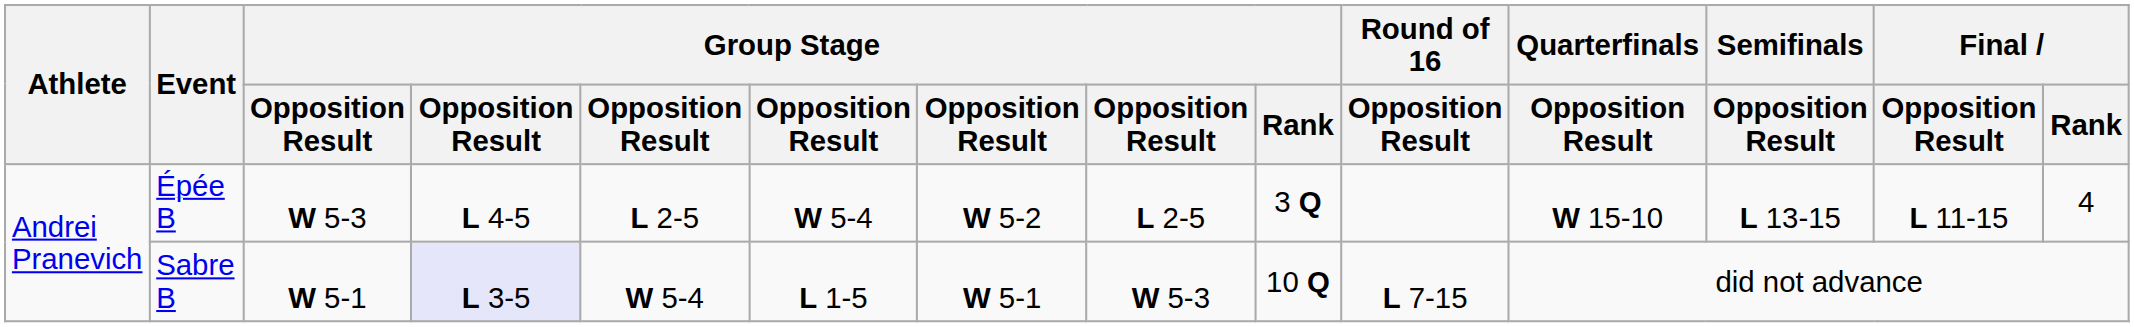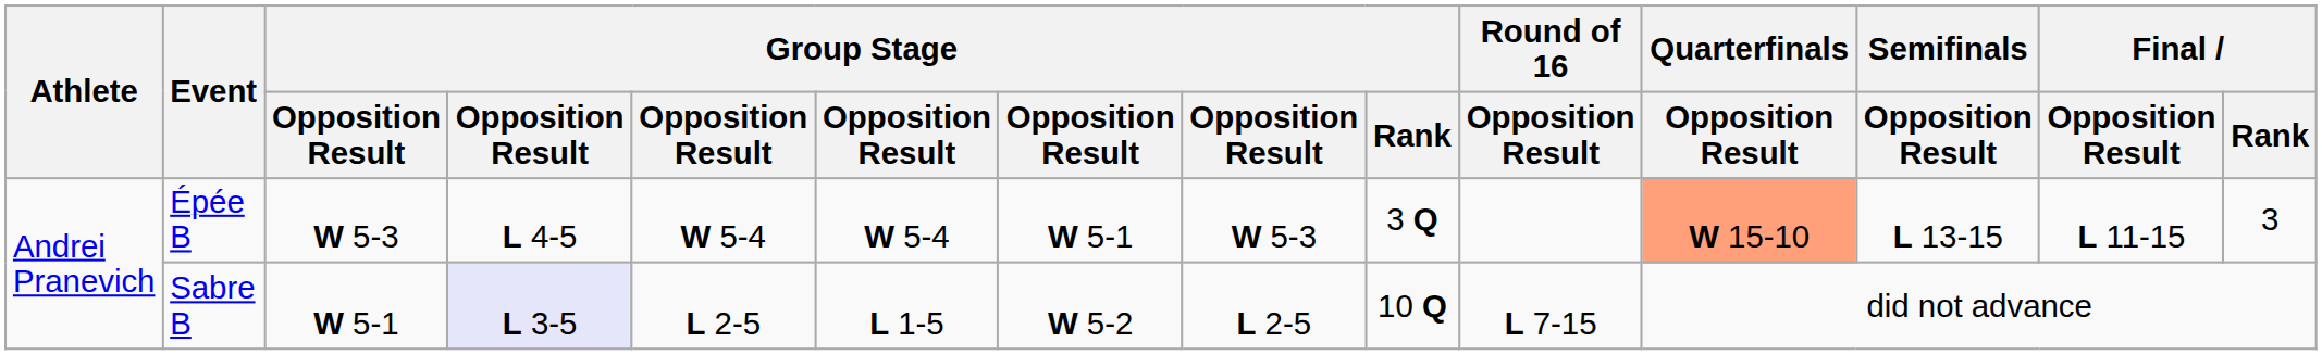 <table class=wikitable style="font-size:90%">
 <tr>
 <th rowspan="2">Athlete</th>
 <th rowspan="2">Event</th>
 <th colspan="7">Group Stage</th>
 <th>Round of 16</th>
 <th>Quarterfinals</th>
 <th>Semifinals</th>
 <th colspan="2">Final / </th>
 </tr>
 <tr>
 <th>Opposition<br>Result</th>
 <th>Opposition<br>Result</th>
 <th>Opposition<br>Result</th>
 <th>Opposition<br>Result</th>
 <th>Opposition<br>Result</th>
 <th>Opposition<br>Result</th>
 <th>Rank</th>
 <th>Opposition<br>Result</th>
 <th>Opposition<br>Result</th>
 <th>Opposition<br>Result</th>
 <th>Opposition<br>Result</th>
 <th>Rank</th>
 </tr>
 <tr align=center>
 <td align=left rowspan=2><a href='#'>Andrei Pranevich</a></td>
 <td align=left><a href='#'>Épée B</a></td>
 <td><br><strong>W</strong> 5-3</td>
 <td><br><strong>L</strong> 4-5</td>
-<td><br><strong>L</strong> 2-5</td>
 <td><br><strong>W</strong> 5-4</td>
-<td><br><strong>W</strong> 5-2</td>
-<td><br><strong>L</strong> 2-5</td>
+<td><br><strong>W</strong> 5-4</td>
+<td><br><strong>W</strong> 5-1</td>
+<td><br><strong>W</strong> 5-3</td>
 <td>3 <strong>Q</strong></td>
 <td></td>
-<td><br><strong>W</strong> 15-10</td>
+<td style="background: lightsalmon;"><br><strong>W</strong> 15-10</td>
 <td><br><strong>L</strong> 13-15</td>
 <td><br><strong>L</strong> 11-15</td>
-<td>4</td>
+<td>3</td>
 </tr>
 <tr align=center>
 <td align=left><a href='#'>Sabre B</a></td>
 <td><br><strong>W</strong> 5-1</td>
 <td style="background: lavender;"><br><strong>L</strong> 3-5</td>
-<td><br><strong>W</strong> 5-4</td>
+<td><br><strong>L</strong> 2-5</td>
 <td><br><strong>L</strong> 1-5</td>
-<td><br><strong>W</strong> 5-1</td>
-<td><br><strong>W</strong> 5-3</td>
+<td><br><strong>W</strong> 5-2</td>
+<td><br><strong>L</strong> 2-5</td>
 <td>10 <strong>Q</strong></td>
 <td><br><strong>L</strong> 7-15</td>
 <td colspan=4>did not advance</td>
 </tr>
 </table>
